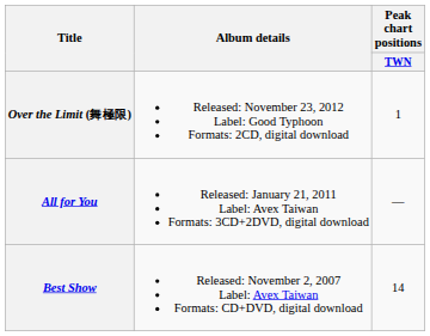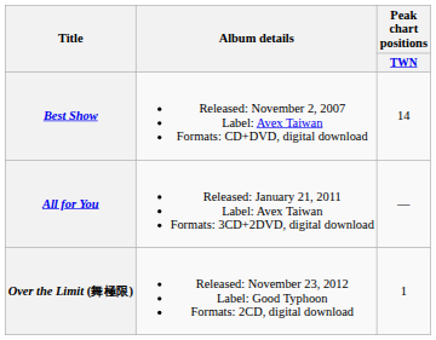 <table class="wikitable plainrowheaders" style="text-align:center;">
 <tr>
 <th rowspan="2">Title</th>
 <th rowspan="2">Album details</th>
 <th>Peak chart positions</th>
 </tr>
 <tr>
 <th scope="col" style="width:3em;font-size:90%;"><a href='#'>TWN</a><br></th>
 </tr>
 <tr>
-<th scope="row"><em>Over the Limit</em> (舞極限)</th>
-<td><br><ul><li>Released: November 23, 2012</li><li>Label: Good Typhoon</li><li>Formats: 2CD, digital download</li></ul></td>
-<td>1</td>
+<th scope="row"><em><a href='#'>Best Show</a></em></th>
+<td><br><ul><li>Released: November 2, 2007</li><li>Label: <a href='#'>Avex Taiwan</a></li><li>Formats: CD+DVD, digital download</li></ul></td>
+<td>14</td>
 </tr>
 <tr>
 <th scope="row"><em><a href='#'>All for You</a></em></th>
 <td><br><ul><li>Released: January 21, 2011</li><li>Label: Avex Taiwan</li><li>Formats: 3CD+2DVD, digital download</li></ul></td>
 <td>—</td>
 </tr>
 <tr>
-<th scope="row"><em><a href='#'>Best Show</a></em></th>
-<td><br><ul><li>Released: November 2, 2007</li><li>Label: <a href='#'>Avex Taiwan</a></li><li>Formats: CD+DVD, digital download</li></ul></td>
-<td>14</td>
+<th scope="row"><em>Over the Limit</em> (舞極限)</th>
+<td><br><ul><li>Released: November 23, 2012</li><li>Label: Good Typhoon</li><li>Formats: 2CD, digital download</li></ul></td>
+<td>1</td>
 </tr>
 </table>
